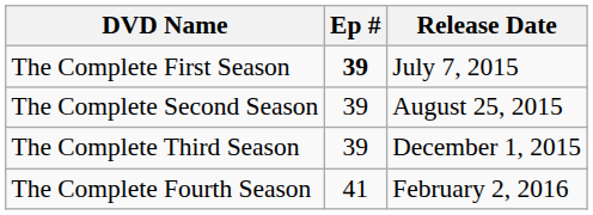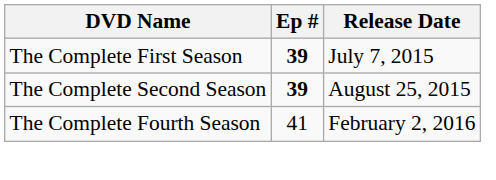 <table class="wikitable">
 <tr>
 <th>DVD Name</th>
 <th>Ep #</th>
 <th>Release Date</th>
 </tr>
 <tr>
 <td>The Complete First Season</td>
 <td align="center"><strong>39</strong></td>
 <td>July 7, 2015</td>
 </tr>
 <tr>
 <td>The Complete Second Season</td>
-<td align="center">39</td>
+<td align="center"><strong>39</strong></td>
 <td>August 25, 2015</td>
-</tr>
-<tr>
-<td>The Complete Third Season</td>
-<td align="center">39</td>
-<td>December 1, 2015</td>
 </tr>
 <tr>
 <td>The Complete Fourth Season</td>
 <td align="center">41</td>
 <td>February 2, 2016</td>
 </tr>
 </table>
